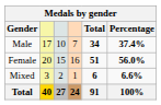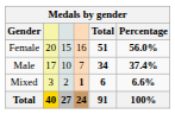 <table class=wikitable style=font-size:85%;float:right;text-align:center>
 <tr>
 <th colspan=6>Medals by gender</th>
 </tr>
 <tr>
 <th>Gender</th>
 <td bgcolor=F7F6A8></td>
 <td bgcolor=DCE5E5></td>
 <td bgcolor=FFDAB9></td>
 <th>Total</th>
 <th>Percentage</th>
 </tr>
 <tr>
+<td>Female</td>
+<td bgcolor=F7F6A8>20</td>
+<td bgcolor=DCE5E5>15</td>
+<td bgcolor=FFDAB9>16</td>
+<td><strong>51</strong></td>
+<td><strong>56.0%</strong></td>
+</tr>
+<tr>
 <td>Male</td>
 <td bgcolor=F7F6A8>17</td>
 <td bgcolor=DCE5E5>10</td>
 <td bgcolor=FFDAB9>7</td>
 <td><strong>34</strong></td>
 <td><strong>37.4%</strong></td>
 </tr>
 <tr>
-<td>Female</td>
-<td bgcolor=F7F6A8>20</td>
-<td bgcolor=DCE5E5>15</td>
-<td bgcolor=FFDAB9>16</td>
-<td><strong>51</strong></td>
-<td><strong>56.0%</strong></td>
-</tr>
-<tr>
 <td>Mixed</td>
 <td bgcolor=F7F6A8>3</td>
 <td bgcolor=DCE5E5>2</td>
-<td bgcolor=FFDAB9>1</td>
+<td bgcolor=FFDAB9><strong>1</strong></td>
 <td><strong>6</strong></td>
 <td><strong>6.6%</strong></td>
 </tr>
 <tr>
 <th>Total</th>
 <th style=background:gold><strong>40</strong></th>
 <th style=background:silver><strong>27</strong></th>
 <th style=background:#c96><strong>24</strong></th>
 <th><strong>91</strong></th>
 <th><strong>100%</strong></th>
 </tr>
 </table>
